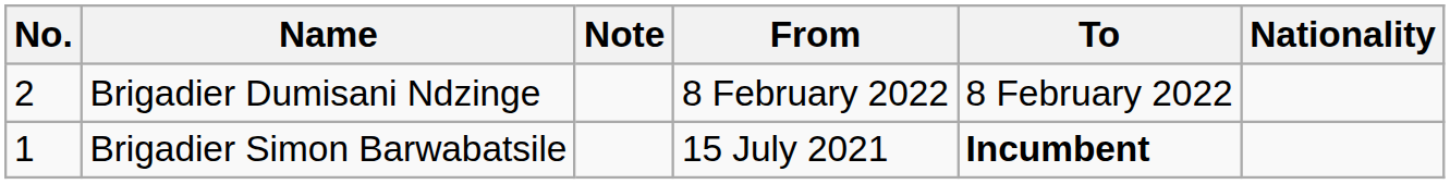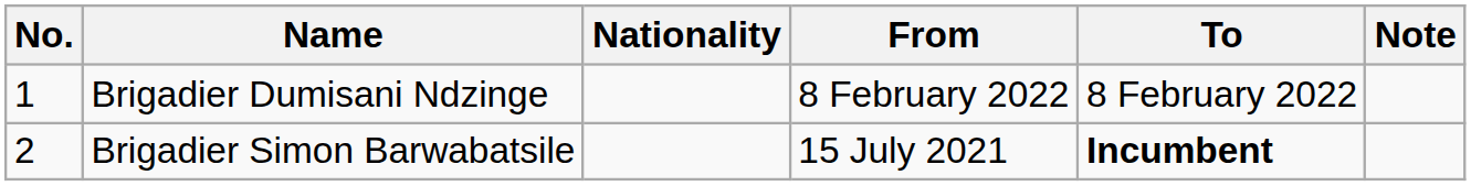 <table class="wikitable" style="font-size:90%; text-align:left;">
 <tr>
 <th>No.</th>
 <th>Name</th>
-<th>Note</th>
+<th>Nationality</th>
 <th>From</th>
 <th>To</th>
-<th>Nationality</th>
+<th>Note</th>
 </tr>
 <tr>
-<td>2</td>
+<td>1</td>
 <td>Brigadier Dumisani Ndzinge</td>
 <td></td>
 <td>8 February 2022</td>
 <td>8 February 2022</td>
 <td></td>
 </tr>
 <tr>
-<td>1</td>
+<td>2</td>
 <td>Brigadier Simon Barwabatsile</td>
 <td></td>
 <td>15 July 2021</td>
 <td><strong>Incumbent</strong></td>
 <td></td>
 </tr>
 </table>
